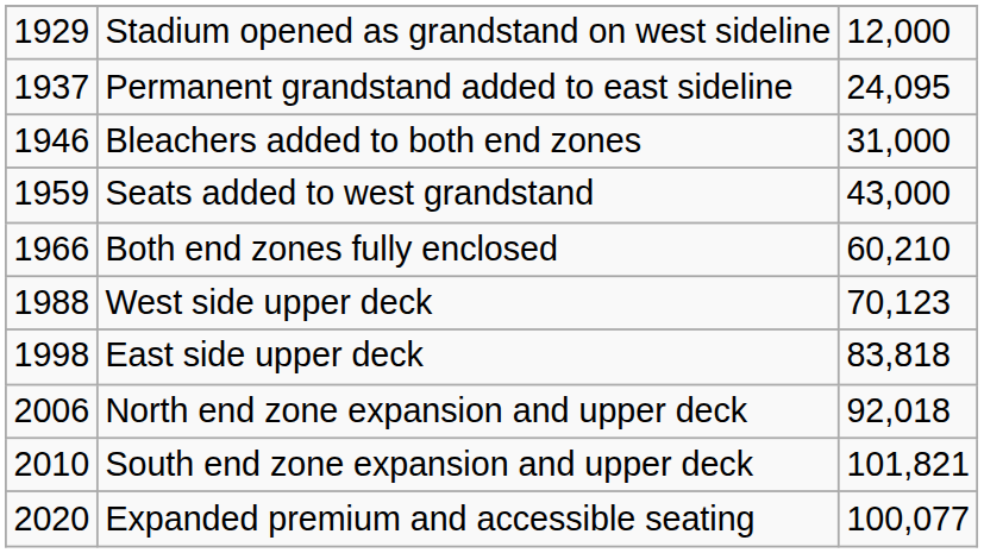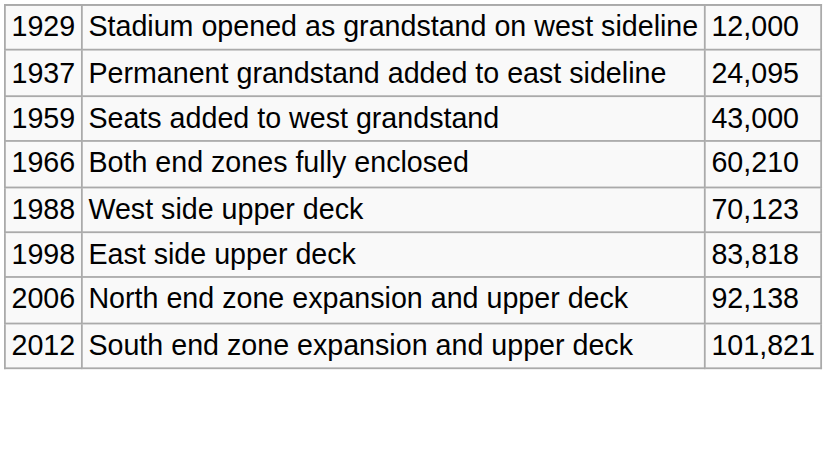 <table class="wikitable">
 <tr>
 </tr>
 <tr>
 <td>1929</td>
 <td>Stadium opened as grandstand on west sideline</td>
 <td>12,000</td>
 </tr>
 <tr>
 <td>1937</td>
 <td>Permanent grandstand added to east sideline</td>
 <td>24,095</td>
-</tr>
-<tr>
-<td>1946</td>
-<td>Bleachers added to both end zones</td>
-<td>31,000</td>
 </tr>
 <tr>
 <td>1959</td>
 <td>Seats added to west grandstand</td>
 <td>43,000</td>
 </tr>
 <tr>
 <td>1966</td>
 <td>Both end zones fully enclosed</td>
 <td>60,210</td>
 </tr>
 <tr>
 <td>1988</td>
 <td>West side upper deck</td>
 <td>70,123</td>
 </tr>
 <tr>
 <td>1998</td>
 <td>East side upper deck</td>
 <td>83,818</td>
 </tr>
 <tr>
 <td>2006</td>
 <td>North end zone expansion and upper deck</td>
-<td>92,018</td>
+<td>92,138</td>
 </tr>
 <tr>
-<td>2010</td>
+<td>2012</td>
 <td>South end zone expansion and upper deck</td>
 <td>101,821</td>
 </tr>
-<tr>
-<td>2020</td>
-<td>Expanded premium and accessible seating</td>
-<td>100,077</td>
-</tr>
 </table>
